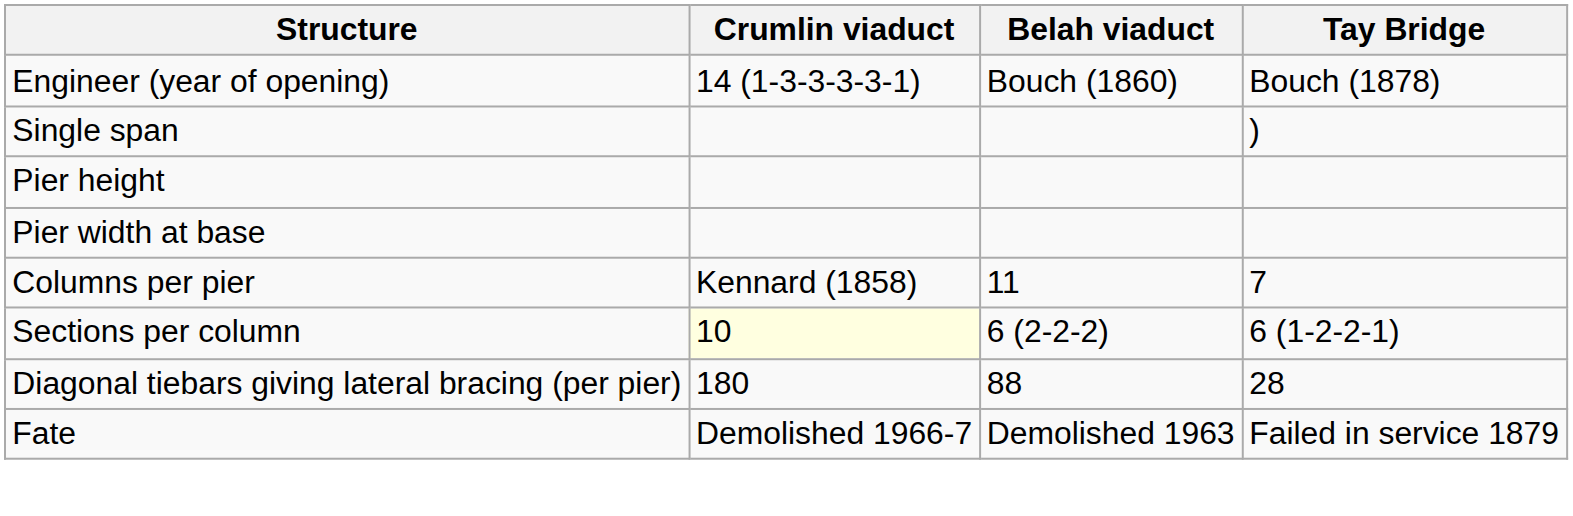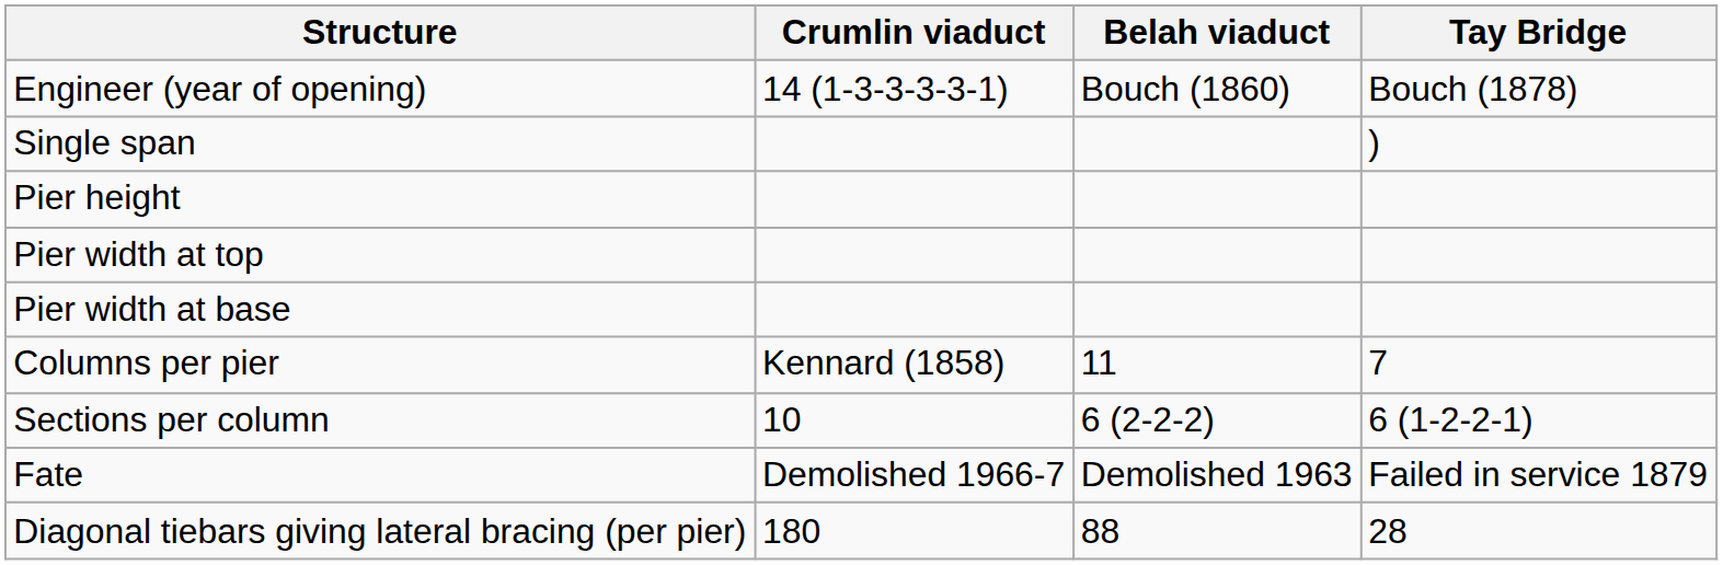 <table class="wikitable">
 <tr>
 <th>Structure</th>
 <th>Crumlin viaduct</th>
 <th>Belah viaduct</th>
 <th>Tay Bridge</th>
 </tr>
 <tr>
 <td>Engineer (year of opening)</td>
 <td>14 (1-3-3-3-3-1)</td>
 <td>Bouch (1860)</td>
 <td>Bouch (1878)</td>
 </tr>
 <tr>
 <td>Single span</td>
 <td></td>
 <td></td>
 <td>)</td>
 </tr>
 <tr>
 <td>Pier height</td>
 <td></td>
 <td></td>
 <td></td>
 </tr>
 <tr>
+<td>Pier width at top</td>
+<td></td>
+<td></td>
+<td></td>
+</tr>
+<tr>
 <td>Pier width at base</td>
 <td></td>
 <td></td>
 <td></td>
 </tr>
 <tr>
 <td>Columns per pier</td>
 <td>Kennard (1858)</td>
 <td>11</td>
 <td>7</td>
 </tr>
 <tr>
 <td>Sections per column</td>
-<td style="background: lightyellow;">10</td>
+<td>10</td>
 <td>6 (2-2-2)</td>
 <td>6 (1-2-2-1)</td>
+</tr>
+<tr>
+<td>Fate</td>
+<td>Demolished 1966-7</td>
+<td>Demolished 1963</td>
+<td>Failed in service 1879</td>
 </tr>
 <tr>
 <td>Diagonal tiebars giving lateral bracing (per pier)</td>
 <td>180</td>
 <td>88</td>
 <td>28</td>
 </tr>
-<tr>
-<td>Fate</td>
-<td>Demolished 1966-7</td>
-<td>Demolished 1963</td>
-<td>Failed in service 1879</td>
-</tr>
 </table>
